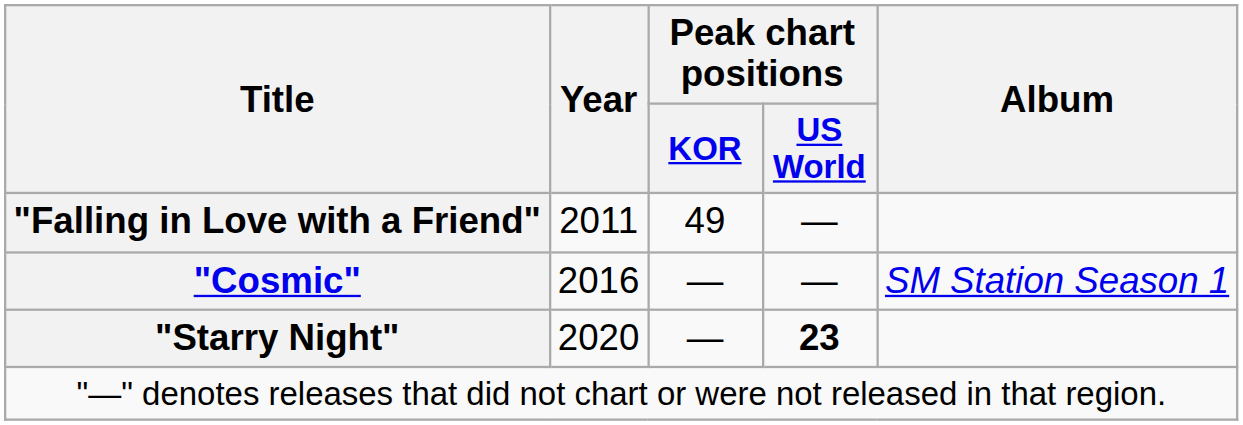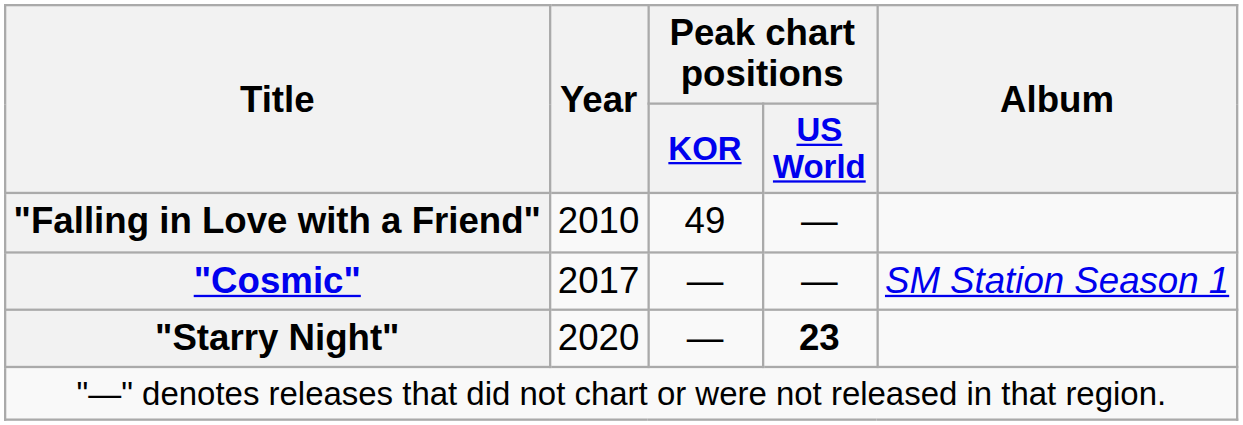 <table class="wikitable plainrowheaders" style="text-align:center;">
 <tr>
 <th scope="col" rowspan="2">Title</th>
 <th scope="col" rowspan="2">Year</th>
 <th scope="col" colspan="2">Peak chart<br>positions</th>
 <th scope="col" rowspan="2">Album</th>
 </tr>
 <tr>
 <th style="width:3em;font-size:90%"><a href='#'>KOR</a><br></th>
 <th style="width:3em;font-size:90%"><a href='#'>US World</a><br></th>
 </tr>
 <tr>
 <th scope="row">"Falling in Love with a Friend"<br></th>
-<td>2011</td>
+<td>2010</td>
 <td>49</td>
 <td>—</td>
 <td></td>
 </tr>
 <tr>
 <th scope="row"><a href='#'>"Cosmic"</a><br></th>
-<td>2016</td>
+<td>2017</td>
 <td>—</td>
 <td>—</td>
 <td><em><a href='#'>SM Station Season 1</a></em></td>
 </tr>
 <tr>
 <th scope="row">"Starry Night"<br></th>
 <td>2020</td>
 <td>—</td>
 <td><strong>23</strong></td>
 <td></td>
 </tr>
 <tr>
 <td colspan="6" style="font-size:90%">"—" denotes releases that did not chart or were not released in that region.</td>
 </tr>
 </table>
